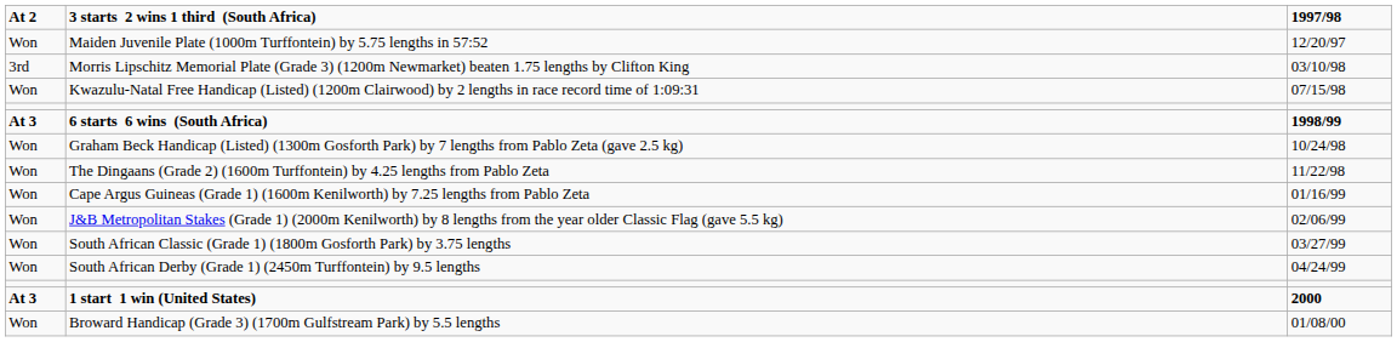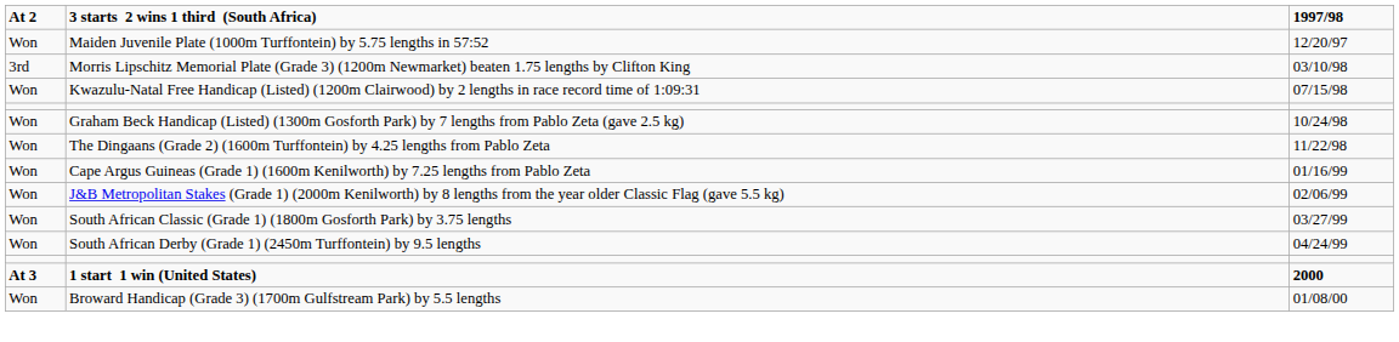 <table class="wikitable" style="width: 73%;">
 <tr>
 <td><strong>At 2</strong></td>
 <td><strong>3 starts  2 wins 1 third  (South Africa)</strong></td>
 <td><strong>1997/98</strong></td>
 </tr>
 <tr>
 <td>Won</td>
 <td>Maiden Juvenile Plate (1000m Turffontein) by 5.75 lengths in 57:52</td>
 <td>12/20/97</td>
 </tr>
 <tr>
 <td>3rd</td>
 <td>Morris Lipschitz Memorial Plate (Grade 3) (1200m Newmarket) beaten 1.75 lengths by Clifton King</td>
 <td>03/10/98</td>
 </tr>
 <tr>
 <td>Won</td>
 <td>Kwazulu-Natal Free Handicap (Listed) (1200m Clairwood) by 2 lengths in race record time of 1:09:31</td>
 <td>07/15/98</td>
 </tr>
 <tr>
 <td></td>
 <td></td>
 <td></td>
-</tr>
-<tr>
-<td><strong>At 3</strong></td>
-<td><strong>6 starts  6 wins  (South Africa)</strong></td>
-<td><strong>1998/99</strong></td>
 </tr>
 <tr>
 <td>Won</td>
 <td>Graham Beck Handicap (Listed) (1300m Gosforth Park) by 7 lengths from Pablo Zeta (gave 2.5 kg)</td>
 <td>10/24/98</td>
 </tr>
 <tr>
 <td>Won</td>
 <td>The Dingaans (Grade 2) (1600m Turffontein) by 4.25 lengths from Pablo Zeta</td>
 <td>11/22/98</td>
 </tr>
 <tr>
 <td>Won</td>
 <td>Cape Argus Guineas (Grade 1) (1600m Kenilworth) by 7.25 lengths from Pablo Zeta</td>
 <td>01/16/99</td>
 </tr>
 <tr>
 <td>Won</td>
 <td><a href='#'>J&B Metropolitan Stakes</a> (Grade 1) (2000m Kenilworth) by 8 lengths from the year older Classic Flag (gave 5.5 kg)</td>
 <td>02/06/99</td>
 </tr>
 <tr>
 <td>Won</td>
 <td>South African Classic (Grade 1) (1800m Gosforth Park) by 3.75 lengths</td>
 <td>03/27/99</td>
 </tr>
 <tr>
 <td>Won</td>
 <td>South African Derby (Grade 1) (2450m Turffontein) by 9.5 lengths</td>
 <td>04/24/99</td>
 </tr>
 <tr>
 <td></td>
 <td></td>
 <td></td>
 </tr>
 <tr>
 <td><strong>At 3</strong></td>
 <td><strong>1 start  1 win (United States)</strong></td>
 <td><strong>2000</strong></td>
 </tr>
 <tr>
 <td>Won</td>
 <td>Broward Handicap (Grade 3) (1700m Gulfstream Park) by 5.5 lengths</td>
 <td>01/08/00</td>
 </tr>
 </table>
